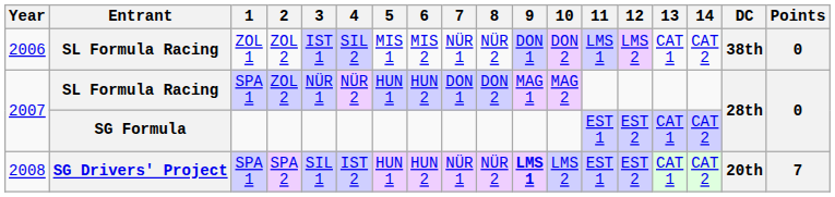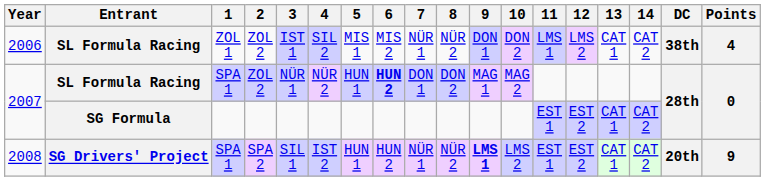 <table class="wikitable" style="text-align:center; font-size:85%">
 <tr>
 <th>Year</th>
 <th>Entrant</th>
 <th>1</th>
 <th>2</th>
 <th>3</th>
 <th>4</th>
 <th>5</th>
 <th>6</th>
 <th>7</th>
 <th>8</th>
 <th>9</th>
 <th>10</th>
 <th>11</th>
 <th>12</th>
 <th>13</th>
 <th>14</th>
 <th>DC</th>
 <th>Points</th>
 </tr>
 <tr>
 <td><a href='#'>2006</a></td>
 <th nowrap>SL Formula Racing</th>
 <td style="background:#;"><a href='#'>ZOL<br>1</a><br></td>
 <td style="background:#;"><a href='#'>ZOL<br>2</a><br></td>
 <td style="background:#cfcfff;"><a href='#'>IST<br>1</a><br></td>
 <td style="background:#cfcfff;"><a href='#'>SIL<br>2</a><br></td>
 <td style="background:#;"><a href='#'>MIS<br>1</a><br></td>
 <td style="background:#;"><a href='#'>MIS<br>2</a><br></td>
 <td style="background:#;"><a href='#'>NÜR<br>1</a><br></td>
 <td style="background:#;"><a href='#'>NÜR<br>2</a><br></td>
 <td style="background:#cfcfff;"><a href='#'>DON<br>1</a><br></td>
 <td style="background:#efcfff;"><a href='#'>DON<br>2</a><br></td>
 <td style="background:#cfcfff;"><a href='#'>LMS<br>1</a><br></td>
 <td style="background:#efcfff;"><a href='#'>LMS<br>2</a><br></td>
 <td style="background:#;"><a href='#'>CAT<br>1</a><br></td>
 <td style="background:#;"><a href='#'>CAT<br>2</a><br></td>
 <th>38th</th>
-<th>0</th>
+<th>4</th>
 </tr>
 <tr>
 <td rowspan="2"><a href='#'>2007</a></td>
 <th nowrap>SL Formula Racing</th>
 <td style="background:#cfcfff;"><a href='#'>SPA<br>1</a><br></td>
 <td style="background:#cfcfff;"><a href='#'>ZOL<br>2</a><br></td>
 <td style="background:#cfcfff;"><a href='#'>NÜR<br>1</a><br></td>
 <td style="background:#efcfff;"><a href='#'>NÜR<br>2</a><br></td>
 <td style="background:#cfcfff;"><a href='#'>HUN<br>1</a><br></td>
-<td style="background:#cfcfff;"><a href='#'>HUN<br>2</a><br></td>
+<td style="background:#cfcfff;"><strong><a href='#'>HUN<br>2</a><br></strong></td>
 <td style="background:#cfcfff;"><a href='#'>DON<br>1</a><br></td>
 <td style="background:#cfcfff;"><a href='#'>DON<br>2</a><br></td>
 <td style="background:#efcfff;"><a href='#'>MAG<br>1</a><br></td>
 <td style="background:#efcfff;"><a href='#'>MAG<br>2</a><br></td>
 <td></td>
 <td></td>
 <td></td>
 <td></td>
 <th rowspan="2">28th</th>
 <th rowspan="2">0</th>
 </tr>
 <tr>
 <th nowrap>SG Formula</th>
 <td></td>
 <td></td>
 <td></td>
 <td></td>
 <td></td>
 <td></td>
 <td></td>
 <td></td>
 <td></td>
 <td></td>
 <td style="background:#cfcfff;"><a href='#'>EST<br>1</a><br></td>
 <td style="background:#cfcfff;"><a href='#'>EST<br>2</a><br></td>
 <td style="background:#cfcfff;"><a href='#'>CAT<br>1</a><br></td>
 <td style="background:#cfcfff;"><a href='#'>CAT<br>2</a><br></td>
 </tr>
 <tr>
 <td><a href='#'>2008</a></td>
 <th nowrap><a href='#'>SG Drivers' Project</a></th>
 <td style="background:#cfcfff;"><a href='#'>SPA<br>1</a><br></td>
 <td style="background:#efcfff;"><a href='#'>SPA<br>2</a><br></td>
 <td style="background:#cfcfff;"><a href='#'>SIL<br>1</a><br></td>
 <td style="background:#cfcfff;"><a href='#'>IST<br>2</a><br></td>
 <td style="background:#efcfff;"><a href='#'>HUN<br>1</a><br></td>
 <td style="background:#efcfff;"><a href='#'>HUN<br>2</a><br></td>
 <td style="background:#efcfff;"><a href='#'>NÜR<br>1</a><br></td>
 <td style="background:#efcfff;"><a href='#'>NÜR<br>2</a><br></td>
 <td style="background:#efcfff;"><strong><a href='#'>LMS<br>1</a><br></strong></td>
 <td style="background:#cfcfff;"><a href='#'>LMS<br>2</a><br></td>
 <td style="background:#cfcfff;"><a href='#'>EST<br>1</a><br></td>
 <td style="background:#cfcfff;"><a href='#'>EST<br>2</a><br></td>
 <td style="background:#dfffdf;"><a href='#'>CAT<br>1</a><br></td>
 <td style="background:#dfffdf;"><a href='#'>CAT<br>2</a><br></td>
 <th>20th</th>
-<th>7</th>
+<th>9</th>
 </tr>
 </table>
